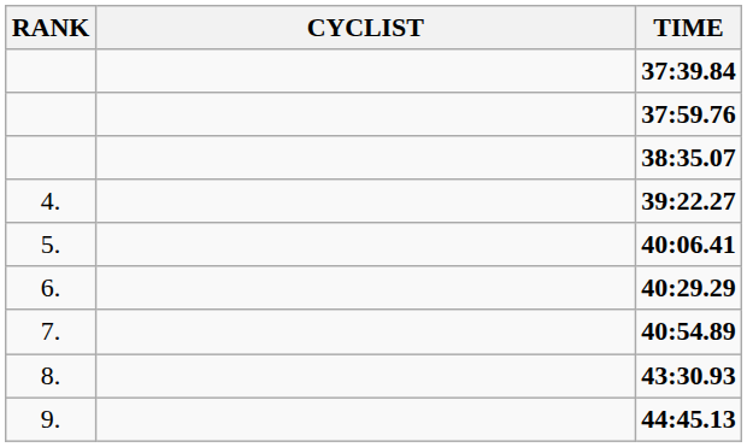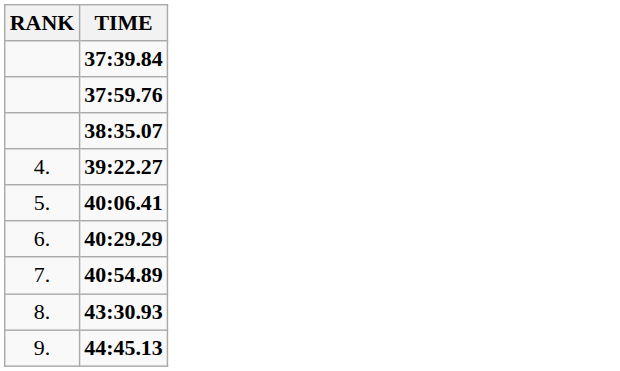 <table class="wikitable" style="font-size:95%;">
 <tr>
 <th>RANK</th>
-<th align="left" style="width: 20em">CYCLIST</th>
 <th>TIME</th>
 </tr>
 <tr>
 <td align="center"></td>
-<td></td>
 <td align="center"><strong>37:39.84</strong></td>
 </tr>
 <tr>
 <td align="center"></td>
-<td></td>
 <td align="center"><strong>37:59.76</strong></td>
 </tr>
 <tr>
 <td align="center"></td>
-<td></td>
 <td align="center"><strong>38:35.07</strong></td>
 </tr>
 <tr>
 <td align="center">4.</td>
-<td></td>
 <td align="center"><strong>39:22.27</strong></td>
 </tr>
 <tr>
 <td align="center">5.</td>
-<td></td>
 <td align="center"><strong>40:06.41</strong></td>
 </tr>
 <tr>
 <td align="center">6.</td>
-<td></td>
 <td align="center"><strong>40:29.29</strong></td>
 </tr>
 <tr>
 <td align="center">7.</td>
-<td></td>
 <td align="center"><strong>40:54.89</strong></td>
 </tr>
 <tr>
 <td align="center">8.</td>
-<td></td>
 <td align="center"><strong>43:30.93</strong></td>
 </tr>
 <tr>
 <td align="center">9.</td>
-<td></td>
 <td align="center"><strong>44:45.13</strong></td>
 </tr>
 </table>
